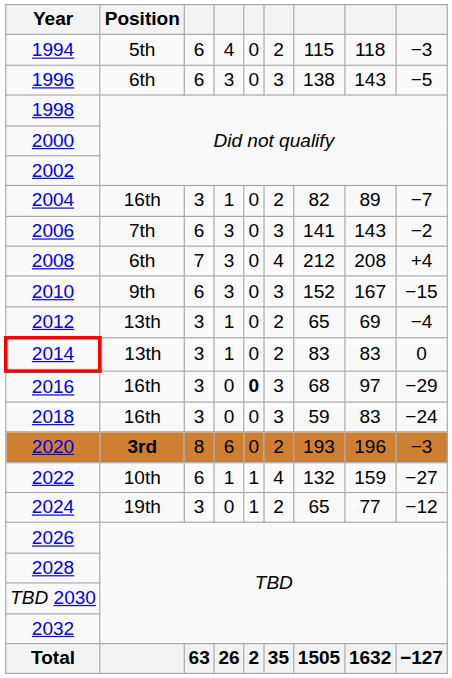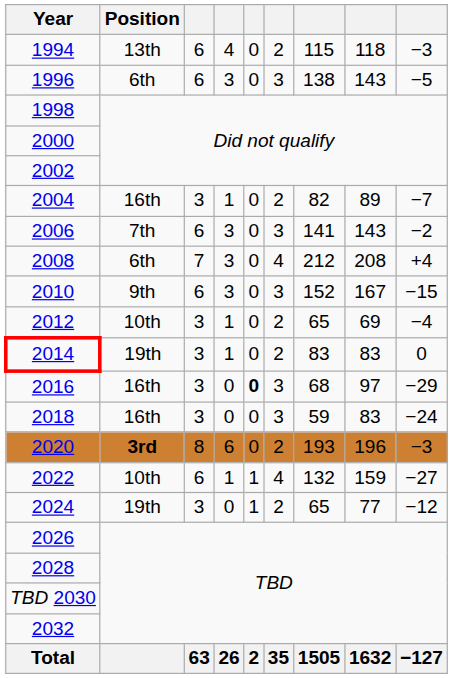 <table class="wikitable" style="text-align: center;">
 <tr>
 <th>Year</th>
 <th>Position</th>
 <th></th>
 <th></th>
 <th></th>
 <th></th>
 <th></th>
 <th></th>
 <th></th>
 </tr>
 <tr>
 <td> <a href='#'>1994</a></td>
-<td>5th</td>
+<td>13th</td>
 <td>6</td>
 <td>4</td>
 <td>0</td>
 <td>2</td>
 <td>115</td>
 <td>118</td>
 <td>−3</td>
 </tr>
 <tr>
 <td> <a href='#'>1996</a></td>
 <td>6th</td>
 <td>6</td>
 <td>3</td>
 <td>0</td>
 <td>3</td>
 <td>138</td>
 <td>143</td>
 <td>−5</td>
 </tr>
 <tr>
 <td> <a href='#'>1998</a></td>
 <td colspan="8" rowspan=3><em>Did not qualify</em></td>
 </tr>
 <tr>
 <td> <a href='#'>2000</a></td>
 </tr>
 <tr>
 <td> <a href='#'>2002</a></td>
 </tr>
 <tr>
 <td> <a href='#'>2004</a></td>
 <td>16th</td>
 <td>3</td>
 <td>1</td>
 <td>0</td>
 <td>2</td>
 <td>82</td>
 <td>89</td>
 <td>−7</td>
 </tr>
 <tr>
 <td> <a href='#'>2006</a></td>
 <td>7th</td>
 <td>6</td>
 <td>3</td>
 <td>0</td>
 <td>3</td>
 <td>141</td>
 <td>143</td>
 <td>−2</td>
 </tr>
 <tr>
 <td> <a href='#'>2008</a></td>
 <td>6th</td>
 <td>7</td>
 <td>3</td>
 <td>0</td>
 <td>4</td>
 <td>212</td>
 <td>208</td>
 <td>+4</td>
 </tr>
 <tr>
 <td> <a href='#'>2010</a></td>
 <td>9th</td>
 <td>6</td>
 <td>3</td>
 <td>0</td>
 <td>3</td>
 <td>152</td>
 <td>167</td>
 <td>−15</td>
 </tr>
 <tr>
 <td> <a href='#'>2012</a></td>
-<td>13th</td>
+<td>10th</td>
 <td>3</td>
 <td>1</td>
 <td>0</td>
 <td>2</td>
 <td>65</td>
 <td>69</td>
 <td>−4</td>
 </tr>
 <tr>
 <td style="border: 3px solid red"> <a href='#'>2014</a></td>
-<td>13th</td>
+<td>19th</td>
 <td>3</td>
 <td>1</td>
 <td>0</td>
 <td>2</td>
 <td>83</td>
 <td>83</td>
 <td>0</td>
 </tr>
 <tr>
 <td> <a href='#'>2016</a></td>
 <td>16th</td>
 <td>3</td>
 <td>0</td>
 <td><strong>0</strong></td>
 <td>3</td>
 <td>68</td>
 <td>97</td>
 <td>−29</td>
 </tr>
 <tr>
 <td> <a href='#'>2018</a></td>
 <td>16th</td>
 <td>3</td>
 <td>0</td>
 <td>0</td>
 <td>3</td>
 <td>59</td>
 <td>83</td>
 <td>−24</td>
 </tr>
 <tr bgcolor=CD7F32>
 <td> <a href='#'>2020</a></td>
 <td><strong>3rd</strong> </td>
 <td>8</td>
 <td>6</td>
 <td>0</td>
 <td>2</td>
 <td>193</td>
 <td>196</td>
 <td>−3</td>
 </tr>
 <tr>
 <td> <a href='#'>2022</a></td>
 <td>10th</td>
 <td>6</td>
 <td>1</td>
 <td>1</td>
 <td>4</td>
 <td>132</td>
 <td>159</td>
 <td>−27</td>
 </tr>
 <tr>
 <td> <a href='#'>2024</a></td>
 <td>19th</td>
 <td>3</td>
 <td>0</td>
 <td>1</td>
 <td>2</td>
 <td>65</td>
 <td>77</td>
 <td>−12</td>
 </tr>
 <tr>
 <td> <a href='#'>2026</a></td>
 <td colspan="8" rowspan= "4"><em>TBD</em></td>
 </tr>
 <tr>
 <td> <a href='#'>2028</a></td>
 </tr>
 <tr>
 <td><em>TBD</em> <a href='#'>2030</a></td>
 </tr>
 <tr>
 <td> <a href='#'>2032</a></td>
 </tr>
 <tr>
 <th>Total</th>
 <th></th>
 <th>63</th>
 <th>26</th>
 <th>2</th>
 <th>35</th>
 <th>1505</th>
 <th>1632</th>
 <th>−127</th>
 </tr>
 </table>
